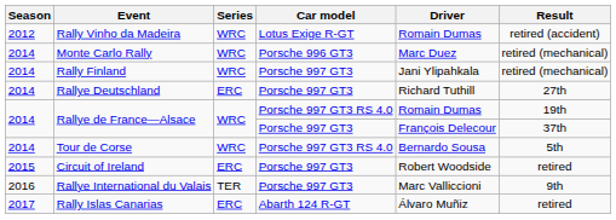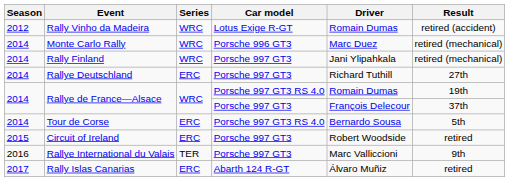 <table class="wikitable" style="text-align:left; font-size: 85%;">
 <tr>
 <th>Season</th>
 <th>Event</th>
 <th>Series</th>
 <th>Car model</th>
 <th>Driver</th>
 <th>Result</th>
 </tr>
 <tr>
 <td><a href='#'>2012</a></td>
 <td> <a href='#'>Rally Vinho da Madeira</a></td>
 <td><a href='#'>WRC</a></td>
 <td><a href='#'>Lotus Exige R-GT</a></td>
 <td> <a href='#'>Romain Dumas</a></td>
 <td align="center">retired (accident)</td>
 </tr>
 <tr>
 <td><a href='#'>2014</a></td>
 <td> <a href='#'>Monte Carlo Rally</a></td>
 <td><a href='#'>WRC</a></td>
 <td><a href='#'>Porsche 996 GT3</a></td>
 <td> <a href='#'>Marc Duez</a></td>
 <td align="center">retired (mechanical)</td>
 </tr>
 <tr>
 <td><a href='#'>2014</a></td>
 <td> <a href='#'>Rally Finland</a></td>
 <td><a href='#'>WRC</a></td>
 <td><a href='#'>Porsche 997 GT3</a></td>
 <td> Jani Ylipahkala</td>
 <td align="center">retired (mechanical)</td>
 </tr>
 <tr>
 <td><a href='#'>2014</a></td>
 <td> <a href='#'>Rallye Deutschland</a></td>
 <td><a href='#'>ERC</a></td>
 <td><a href='#'>Porsche 997 GT3</a></td>
 <td> Richard Tuthill</td>
 <td align="center">27th</td>
 </tr>
 <tr>
 <td rowspan=2><a href='#'>2014</a></td>
 <td rowspan=2> <a href='#'>Rallye de France—Alsace</a></td>
 <td rowspan=2><a href='#'>WRC</a></td>
 <td><a href='#'>Porsche 997 GT3 RS 4.0</a></td>
 <td> <a href='#'>Romain Dumas</a></td>
 <td align="center">19th</td>
 </tr>
 <tr>
 <td><a href='#'>Porsche 997 GT3</a></td>
 <td> <a href='#'>François Delecour</a></td>
 <td align="center">37th</td>
 </tr>
 <tr>
 <td><a href='#'>2014</a></td>
 <td> <a href='#'>Tour de Corse</a></td>
-<td><a href='#'>WRC</a></td>
+<td><a href='#'>ERC</a></td>
 <td><a href='#'>Porsche 997 GT3 RS 4.0</a></td>
 <td> <a href='#'>Bernardo Sousa</a></td>
 <td align="center">5th</td>
 </tr>
 <tr>
 <td><a href='#'>2015</a></td>
 <td> <a href='#'>Circuit of Ireland</a></td>
 <td><a href='#'>ERC</a></td>
 <td><a href='#'>Porsche 997 GT3</a></td>
 <td> Robert Woodside</td>
 <td align="center">retired</td>
 </tr>
 <tr>
 <td>2016</td>
 <td> <a href='#'>Rallye International du Valais</a></td>
 <td>TER</td>
 <td><a href='#'>Porsche 997 GT3</a></td>
 <td> Marc Valliccioni</td>
 <td align="center">9th</td>
 </tr>
 <tr>
 <td><a href='#'>2017</a></td>
 <td> <a href='#'>Rally Islas Canarias</a></td>
 <td><a href='#'>ERC</a></td>
 <td><a href='#'>Abarth 124 R-GT</a></td>
 <td> Álvaro Muñiz</td>
 <td align="center">retired</td>
 </tr>
 </table>
